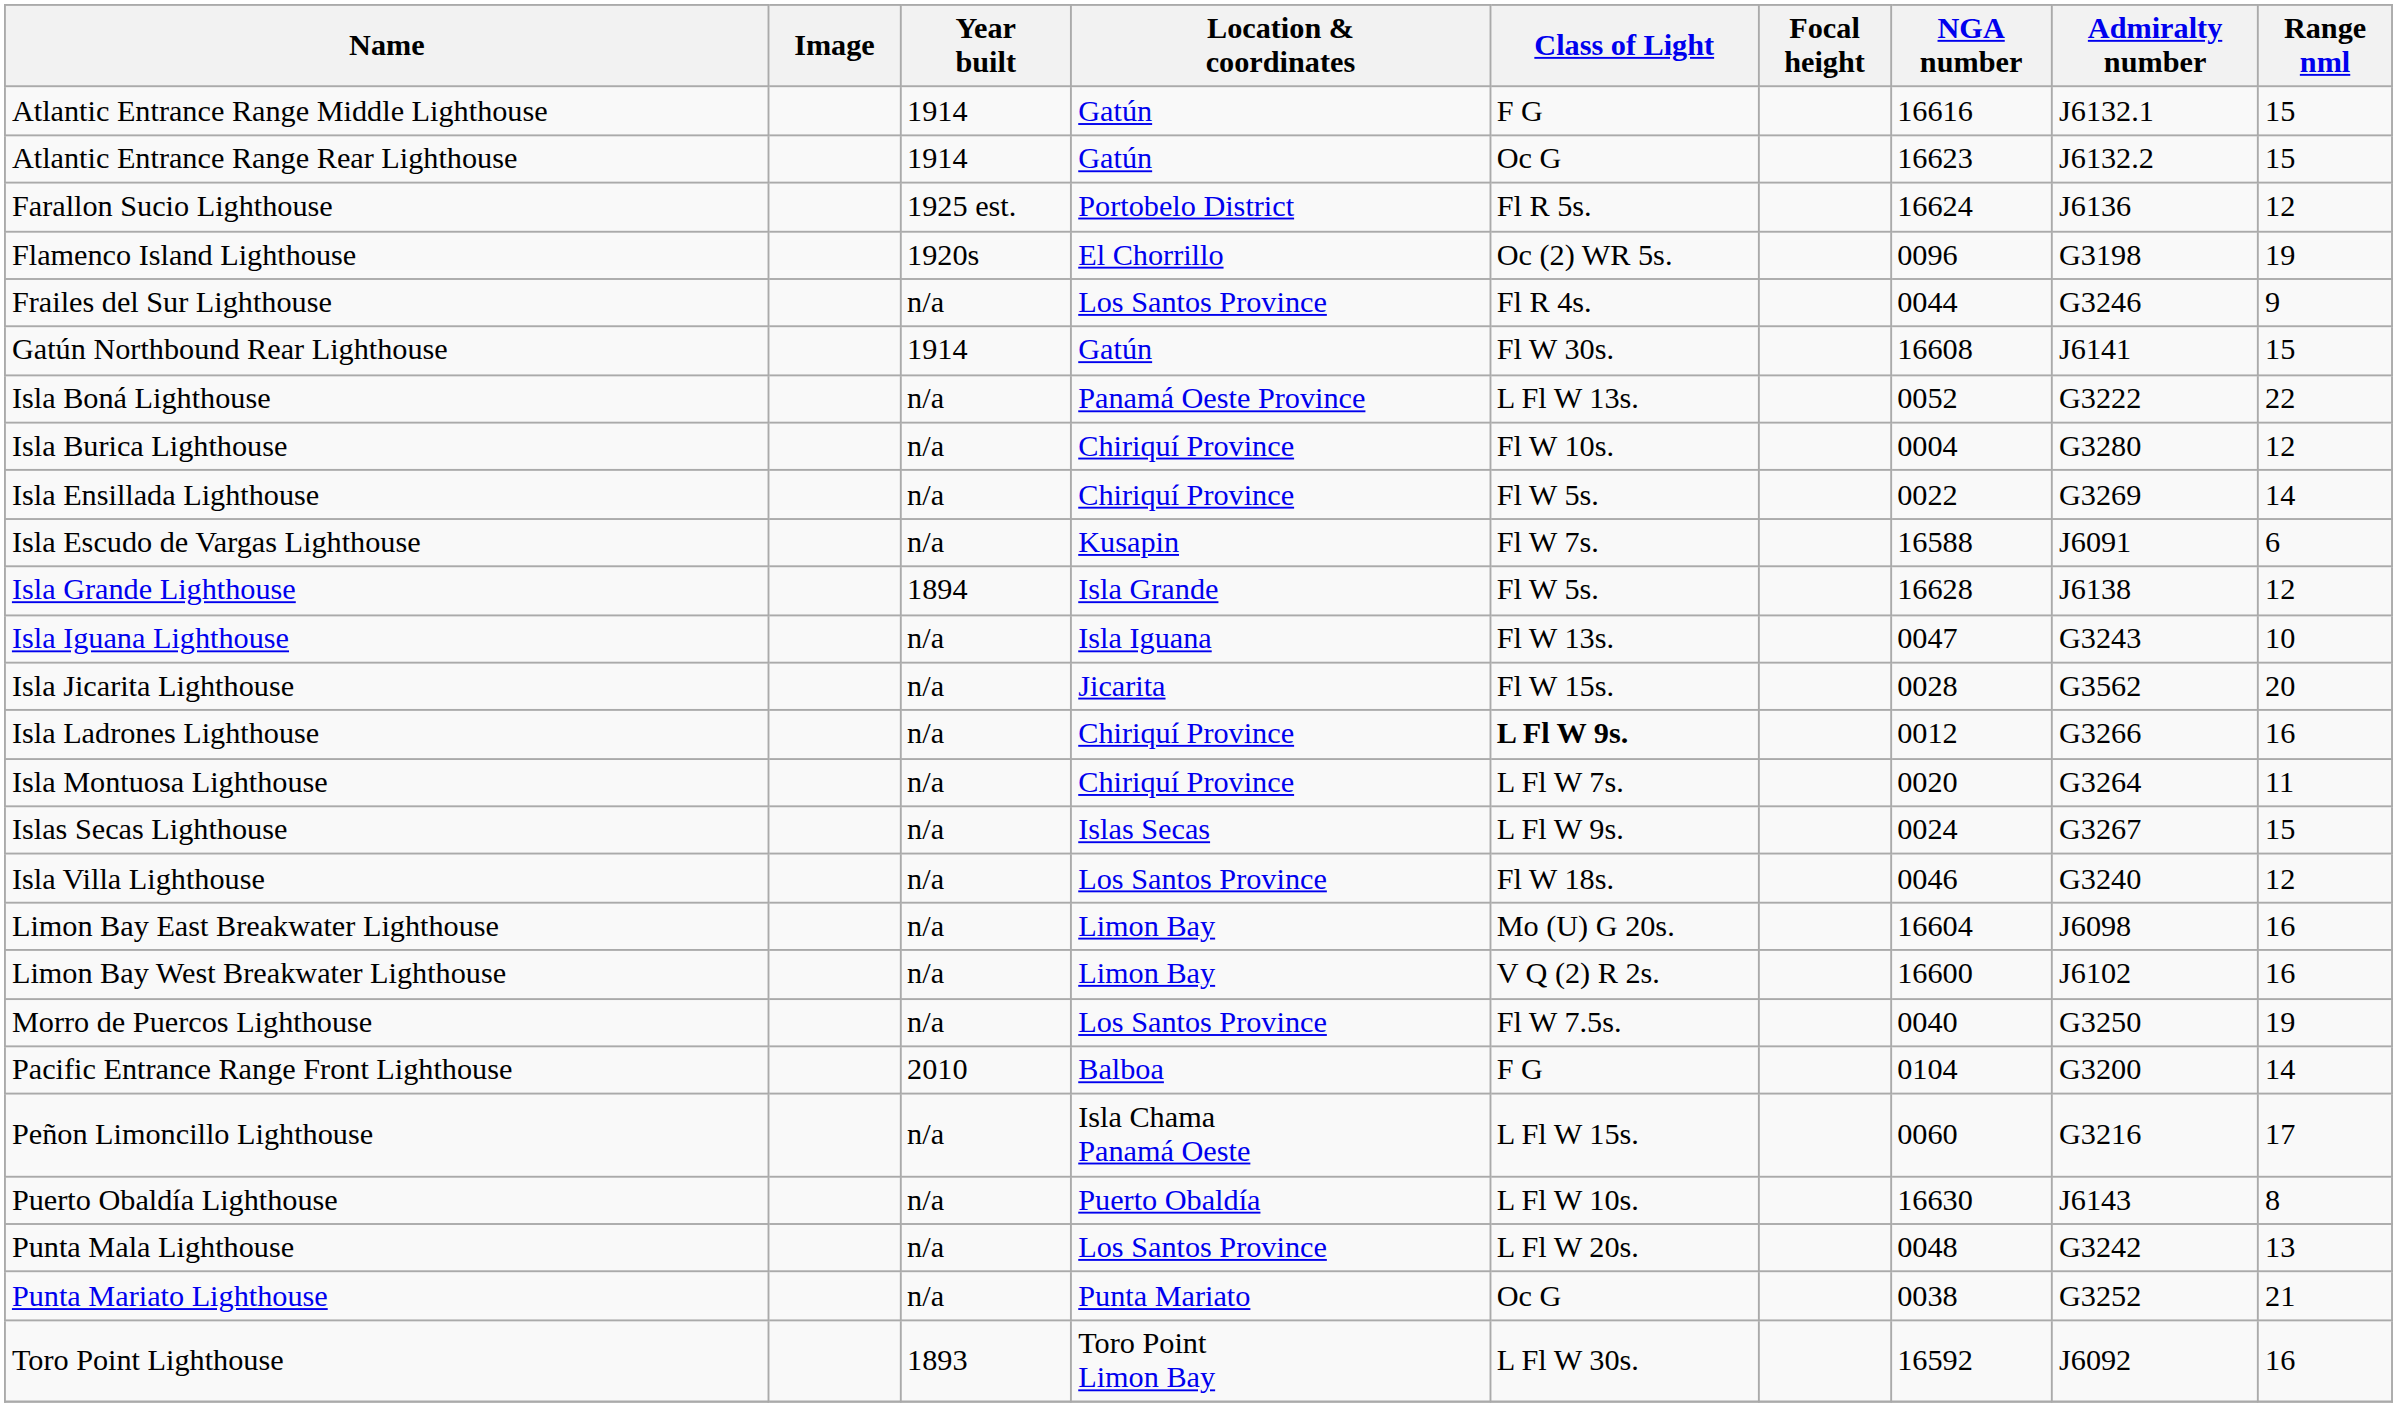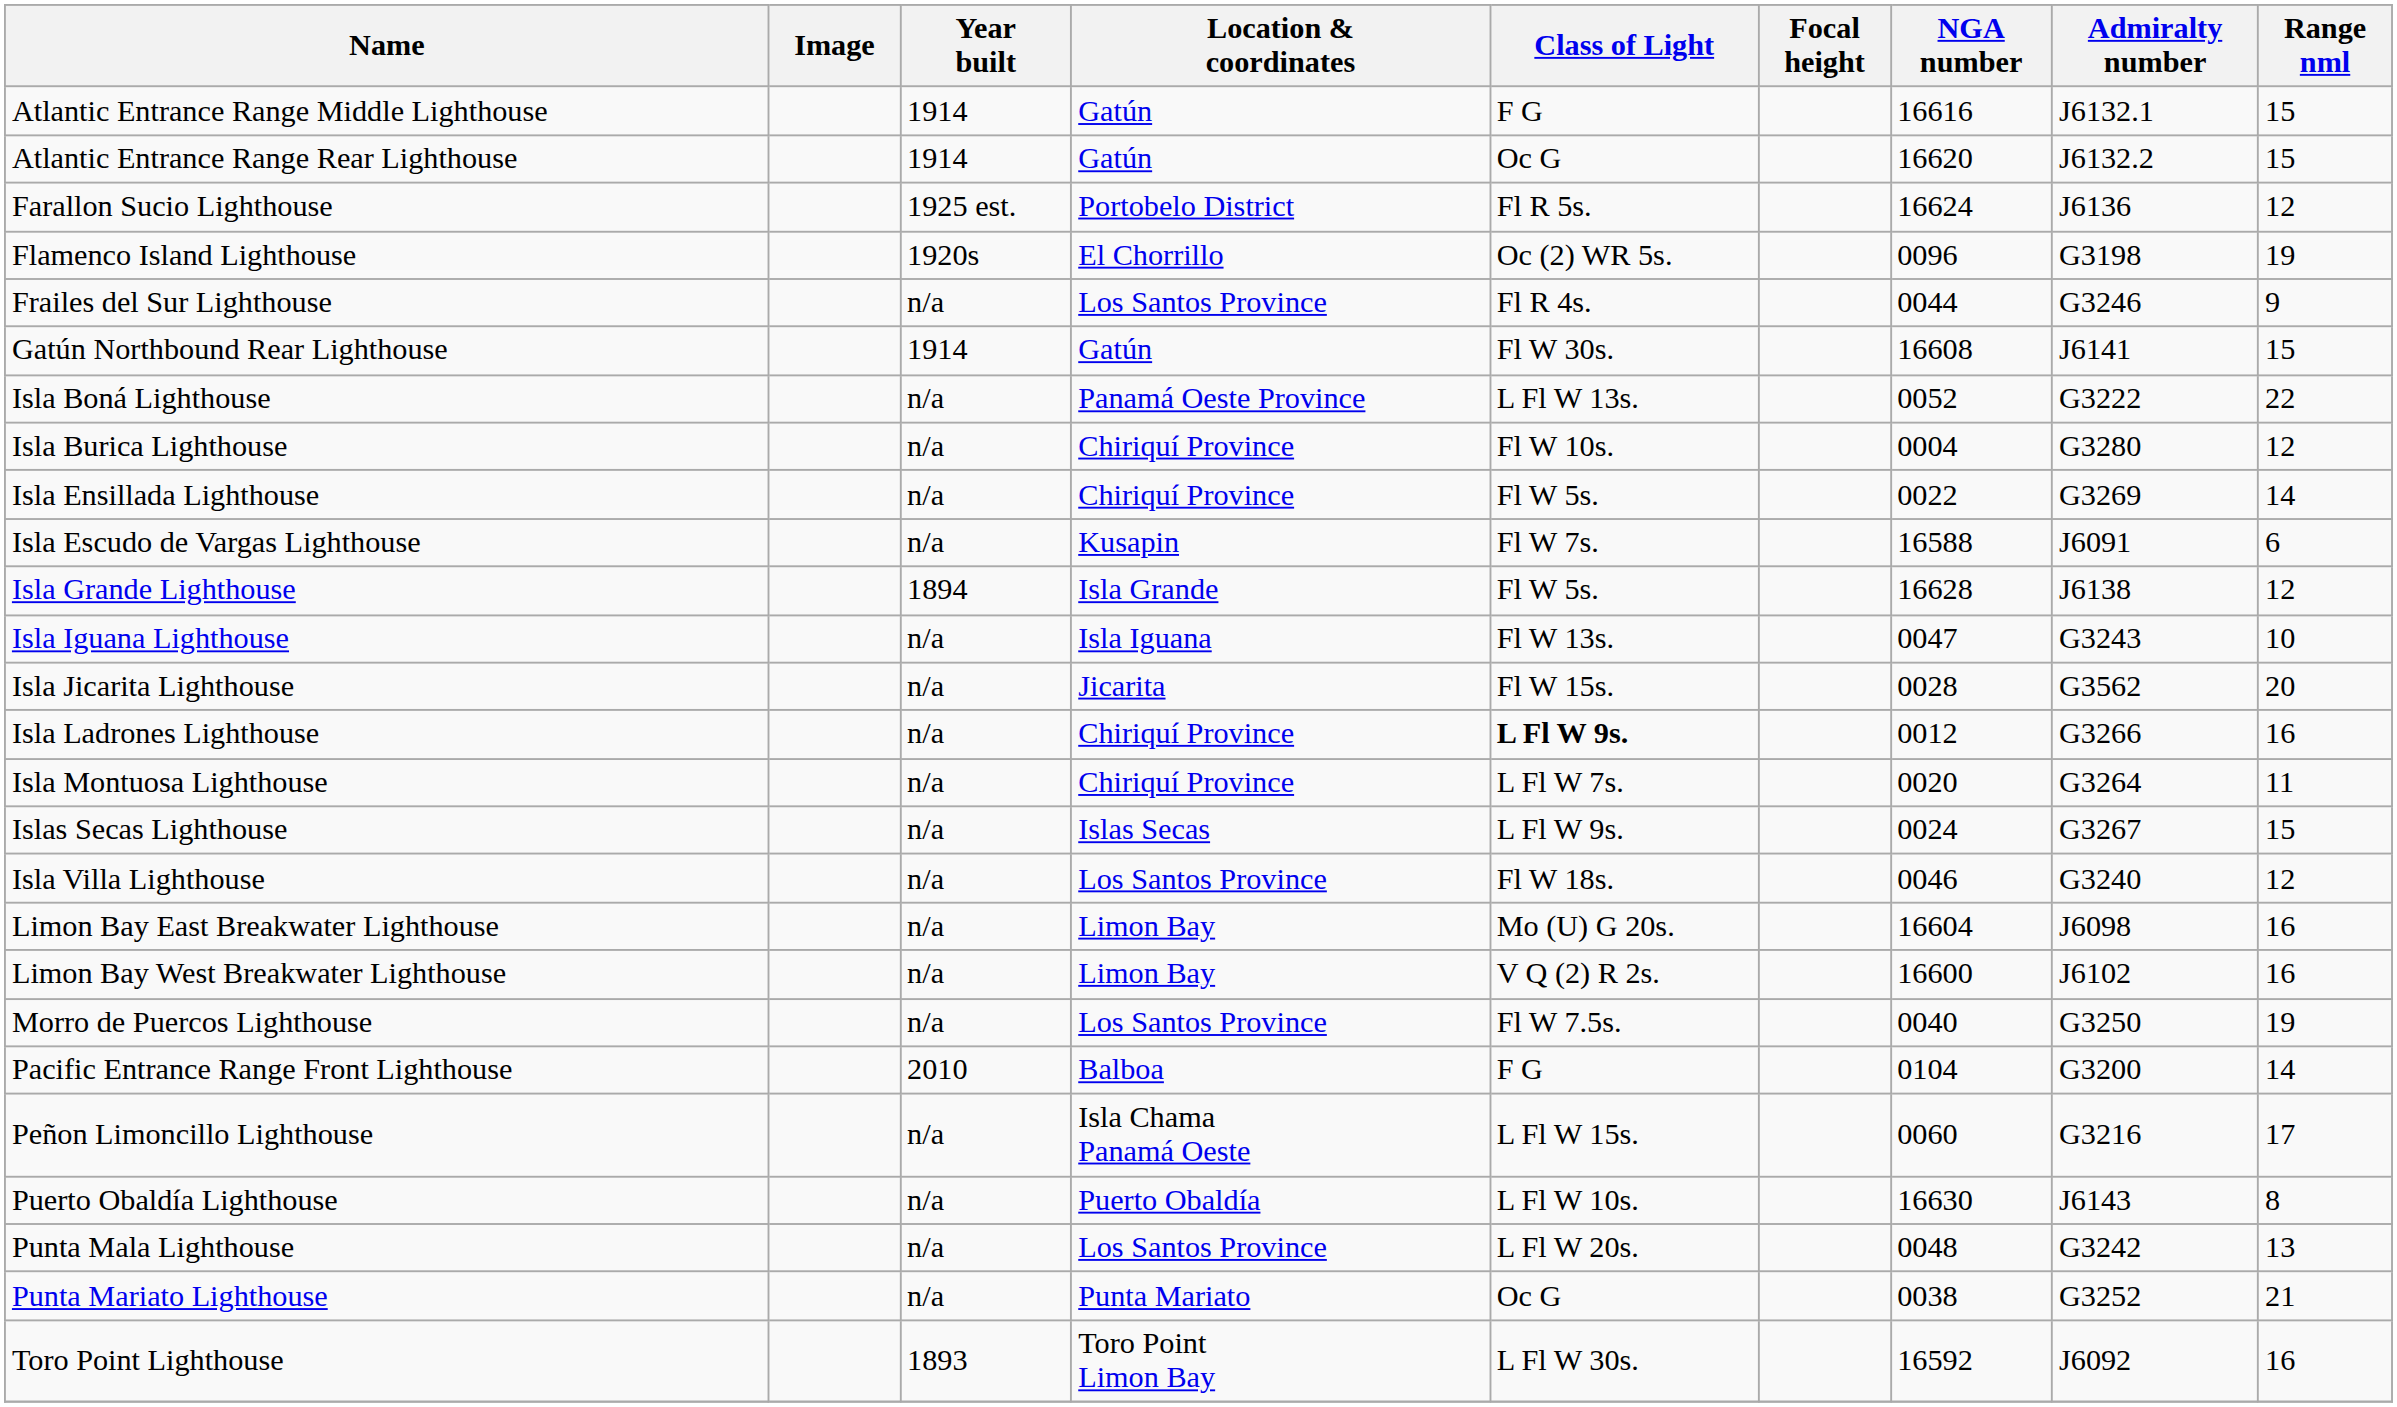 <table class="wikitable sortable" style="width:100%">
 <tr>
 <th>Name</th>
 <th>Image</th>
 <th>Year<br>built</th>
 <th>Location &<br>coordinates</th>
 <th><a href='#'>Class of Light</a></th>
 <th>Focal<br>height</th>
 <th><a href='#'>NGA</a><br>number</th>
 <th><a href='#'>Admiralty</a><br>number</th>
 <th>Range<br><a href='#'>nml</a></th>
 </tr>
 <tr>
 <td>Atlantic Entrance Range Middle Lighthouse</td>
 <td></td>
 <td>1914</td>
 <td><a href='#'>Gatún</a><br> </td>
 <td>F G</td>
 <td></td>
 <td>16616</td>
 <td>J6132.1</td>
 <td>15</td>
 </tr>
 <tr>
 <td>Atlantic Entrance Range Rear Lighthouse</td>
 <td></td>
 <td>1914</td>
 <td><a href='#'>Gatún</a><br></td>
 <td>Oc G</td>
 <td></td>
-<td>16623</td>
+<td>16620</td>
 <td>J6132.2</td>
 <td>15</td>
 </tr>
 <tr>
 <td>Farallon Sucio Lighthouse</td>
 <td></td>
 <td>1925 est.</td>
 <td><a href='#'>Portobelo District</a><br></td>
 <td>Fl R 5s.</td>
 <td></td>
 <td>16624</td>
 <td>J6136</td>
 <td>12</td>
 </tr>
 <tr>
 <td>Flamenco Island Lighthouse</td>
 <td></td>
 <td>1920s</td>
 <td><a href='#'>El Chorrillo</a><br></td>
 <td>Oc (2) WR 5s.</td>
 <td></td>
 <td>0096</td>
 <td>G3198</td>
 <td>19</td>
 </tr>
 <tr>
 <td>Frailes del Sur Lighthouse</td>
 <td></td>
 <td>n/a</td>
 <td><a href='#'>Los Santos Province</a><br></td>
 <td>Fl R 4s.</td>
 <td></td>
 <td>0044</td>
 <td>G3246</td>
 <td>9</td>
 </tr>
 <tr>
 <td>Gatún Northbound Rear Lighthouse</td>
 <td></td>
 <td>1914</td>
 <td><a href='#'>Gatún</a><br></td>
 <td>Fl W 30s.</td>
 <td></td>
 <td>16608</td>
 <td>J6141</td>
 <td>15</td>
 </tr>
 <tr>
 <td>Isla Boná Lighthouse</td>
 <td></td>
 <td>n/a</td>
 <td><a href='#'>Panamá Oeste Province</a><br></td>
 <td>L Fl W 13s.</td>
 <td></td>
 <td>0052</td>
 <td>G3222</td>
 <td>22</td>
 </tr>
 <tr>
 <td>Isla Burica Lighthouse</td>
 <td></td>
 <td>n/a</td>
 <td><a href='#'>Chiriquí Province</a><br></td>
 <td>Fl W 10s.</td>
 <td></td>
 <td>0004</td>
 <td>G3280</td>
 <td>12</td>
 </tr>
 <tr>
 <td>Isla Ensillada Lighthouse</td>
 <td></td>
 <td>n/a</td>
 <td><a href='#'>Chiriquí Province</a><br></td>
 <td>Fl W 5s.</td>
 <td></td>
 <td>0022</td>
 <td>G3269</td>
 <td>14</td>
 </tr>
 <tr>
 <td>Isla Escudo de Vargas Lighthouse</td>
 <td></td>
 <td>n/a</td>
 <td><a href='#'>Kusapin</a><br></td>
 <td>Fl W 7s.</td>
 <td></td>
 <td>16588</td>
 <td>J6091</td>
 <td>6</td>
 </tr>
 <tr>
 <td><a href='#'>Isla Grande Lighthouse</a></td>
 <td> </td>
 <td>1894</td>
 <td><a href='#'>Isla Grande</a><br></td>
 <td>Fl W 5s.</td>
 <td></td>
 <td>16628</td>
 <td>J6138</td>
 <td>12</td>
 </tr>
 <tr>
 <td><a href='#'>Isla Iguana Lighthouse</a></td>
 <td></td>
 <td>n/a</td>
 <td><a href='#'>Isla Iguana</a><br></td>
 <td>Fl W 13s.</td>
 <td></td>
 <td>0047</td>
 <td>G3243</td>
 <td>10</td>
 </tr>
 <tr>
 <td>Isla Jicarita Lighthouse</td>
 <td></td>
 <td>n/a</td>
 <td><a href='#'>Jicarita</a><br></td>
 <td>Fl W 15s.</td>
 <td></td>
 <td>0028</td>
 <td>G3562</td>
 <td>20</td>
 </tr>
 <tr>
 <td>Isla Ladrones Lighthouse</td>
 <td></td>
 <td>n/a</td>
 <td><a href='#'>Chiriquí Province</a><br></td>
 <td><strong>L Fl W 9s.</strong></td>
 <td></td>
 <td>0012</td>
 <td>G3266</td>
 <td>16</td>
 </tr>
 <tr>
 <td>Isla Montuosa Lighthouse</td>
 <td></td>
 <td>n/a</td>
 <td><a href='#'>Chiriquí Province</a><br></td>
 <td>L Fl W 7s.</td>
 <td></td>
 <td>0020</td>
 <td>G3264</td>
 <td>11</td>
 </tr>
 <tr>
 <td>Islas Secas Lighthouse</td>
 <td></td>
 <td>n/a</td>
 <td><a href='#'>Islas Secas</a><br></td>
 <td>L Fl W 9s.</td>
 <td></td>
 <td>0024</td>
 <td>G3267</td>
 <td>15</td>
 </tr>
 <tr>
 <td>Isla Villa Lighthouse</td>
 <td> </td>
 <td>n/a</td>
 <td><a href='#'>Los Santos Province</a><br> </td>
 <td>Fl W 18s.</td>
 <td></td>
 <td>0046</td>
 <td>G3240</td>
 <td>12</td>
 </tr>
 <tr>
 <td>Limon Bay East Breakwater Lighthouse</td>
 <td></td>
 <td>n/a</td>
 <td><a href='#'>Limon Bay</a><br></td>
 <td>Mo (U) G 20s.</td>
 <td></td>
 <td>16604</td>
 <td>J6098</td>
 <td>16</td>
 </tr>
 <tr>
 <td>Limon Bay West Breakwater Lighthouse</td>
 <td></td>
 <td>n/a</td>
 <td><a href='#'>Limon Bay</a><br></td>
 <td>V Q (2) R 2s.</td>
 <td></td>
 <td>16600</td>
 <td>J6102</td>
 <td>16</td>
 </tr>
 <tr>
 <td>Morro de Puercos Lighthouse</td>
 <td></td>
 <td>n/a</td>
 <td><a href='#'>Los Santos Province</a><br></td>
 <td>Fl W 7.5s.</td>
 <td></td>
 <td>0040</td>
 <td>G3250</td>
 <td>19</td>
 </tr>
 <tr>
 <td>Pacific Entrance Range Front Lighthouse</td>
 <td></td>
 <td>2010</td>
 <td><a href='#'>Balboa</a><br></td>
 <td>F G</td>
 <td></td>
 <td>0104</td>
 <td>G3200</td>
 <td>14</td>
 </tr>
 <tr>
 <td>Peñon Limoncillo Lighthouse</td>
 <td></td>
 <td>n/a</td>
 <td>Isla Chama<br><a href='#'>Panamá Oeste</a><br></td>
 <td>L Fl W 15s.</td>
 <td></td>
 <td>0060</td>
 <td>G3216</td>
 <td>17</td>
 </tr>
 <tr>
 <td>Puerto Obaldía Lighthouse</td>
 <td></td>
 <td>n/a</td>
 <td><a href='#'>Puerto Obaldía</a><br></td>
 <td>L Fl W 10s.</td>
 <td></td>
 <td>16630</td>
 <td>J6143</td>
 <td>8</td>
 </tr>
 <tr>
 <td>Punta Mala Lighthouse</td>
 <td></td>
 <td>n/a</td>
 <td><a href='#'>Los Santos Province</a><br></td>
 <td>L Fl W 20s.</td>
 <td></td>
 <td>0048</td>
 <td>G3242</td>
 <td>13</td>
 </tr>
 <tr>
 <td><a href='#'>Punta Mariato Lighthouse</a></td>
 <td></td>
 <td>n/a</td>
 <td><a href='#'>Punta Mariato</a><br> </td>
 <td>Oc G</td>
 <td></td>
 <td>0038</td>
 <td>G3252</td>
 <td>21</td>
 </tr>
 <tr>
 <td>Toro Point Lighthouse</td>
 <td></td>
 <td>1893</td>
 <td>Toro Point<br><a href='#'>Limon Bay</a><br></td>
 <td>L Fl W 30s.</td>
 <td></td>
 <td>16592</td>
 <td>J6092</td>
 <td>16</td>
 </tr>
 <tr>
 </tr>
 </table>
